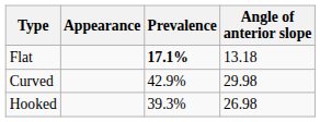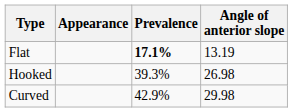 <table class="wikitable" align="right">
 <tr>
 <th>Type</th>
 <th>Appearance</th>
 <th>Prevalence</th>
 <th>Angle of<br>anterior slope</th>
 </tr>
 <tr>
 <td>Flat</td>
 <td></td>
 <td><strong>17.1%</strong></td>
-<td>13.18</td>
+<td>13.19</td>
+</tr>
+<tr>
+<td>Hooked</td>
+<td></td>
+<td>39.3%</td>
+<td>26.98</td>
 </tr>
 <tr>
 <td>Curved</td>
 <td></td>
 <td>42.9%</td>
 <td>29.98</td>
 </tr>
-<tr>
-<td>Hooked</td>
-<td></td>
-<td>39.3%</td>
-<td>26.98</td>
-</tr>
 </table>
